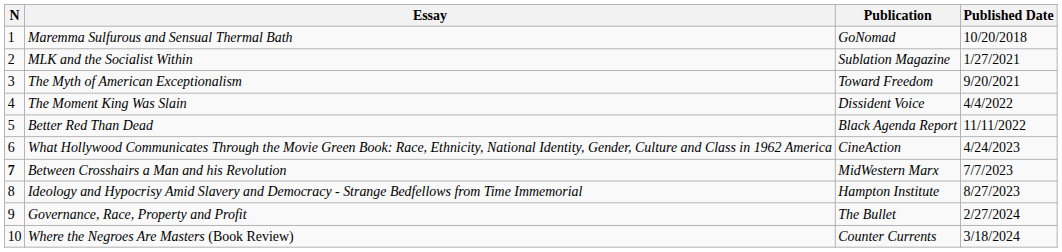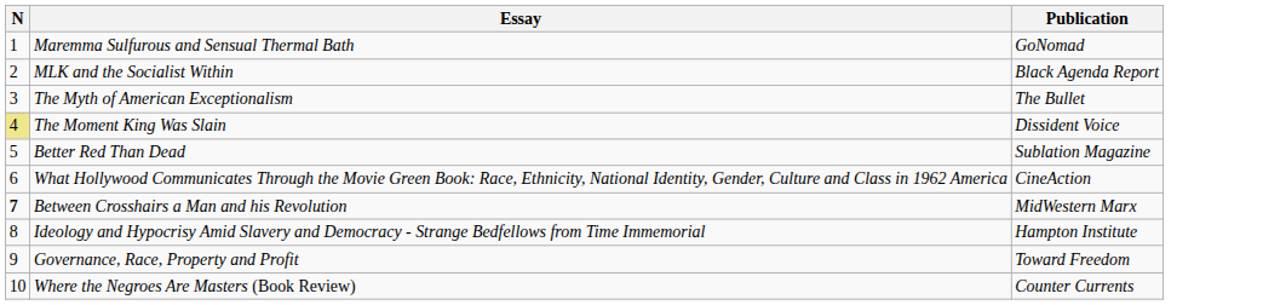 <table class="wikitable">
 <tr>
 <th>N</th>
 <th>Essay</th>
 <th>Publication</th>
-<th>Published Date</th>
 </tr>
 <tr>
 <td>1</td>
 <td><em>Maremma Sulfurous and Sensual Thermal Bath</em></td>
 <td><em>GoNomad</em></td>
-<td>10/20/2018</td>
 </tr>
 <tr>
 <td>2</td>
 <td><em>MLK and the Socialist Within</em></td>
-<td><em>Sublation Magazine</em></td>
-<td>1/27/2021</td>
+<td><em>Black Agenda Report</em></td>
 </tr>
 <tr>
 <td>3</td>
 <td><em>The Myth of American Exceptionalism</em></td>
-<td><em>Toward Freedom</em></td>
-<td>9/20/2021</td>
+<td><em>The Bullet</em></td>
 </tr>
 <tr>
-<td>4</td>
+<td style="background: khaki;">4</td>
 <td><em>The Moment King Was Slain</em></td>
 <td><em>Dissident Voice</em></td>
-<td>4/4/2022</td>
 </tr>
 <tr>
 <td>5</td>
 <td><em>Better Red Than Dead</em></td>
-<td><em>Black Agenda Report</em></td>
-<td>11/11/2022</td>
+<td><em>Sublation Magazine</em></td>
 </tr>
 <tr>
 <td>6</td>
 <td><em>What Hollywood Communicates Through the Movie Green Book: Race, Ethnicity, National Identity, Gender, Culture and Class in 1962 America</em></td>
 <td><em>CineAction</em></td>
-<td>4/24/2023</td>
 </tr>
 <tr>
 <td><strong>7</strong></td>
 <td><em>Between Crosshairs a Man and his Revolution</em></td>
 <td><em>MidWestern Marx</em></td>
-<td>7/7/2023</td>
 </tr>
 <tr>
 <td>8</td>
 <td><em>Ideology and Hypocrisy Amid Slavery and Democracy - Strange Bedfellows from Time Immemorial</em></td>
 <td><em>Hampton Institute</em></td>
-<td>8/27/2023</td>
 </tr>
 <tr>
 <td>9</td>
 <td><em>Governance, Race, Property and Profit</em></td>
-<td><em>The Bullet</em></td>
-<td>2/27/2024</td>
+<td><em>Toward Freedom</em></td>
 </tr>
 <tr>
 <td>10</td>
 <td><em>Where the Negroes Are Masters</em> (Book Review)</td>
 <td><em>Counter Currents</em></td>
-<td>3/18/2024</td>
 </tr>
 </table>
